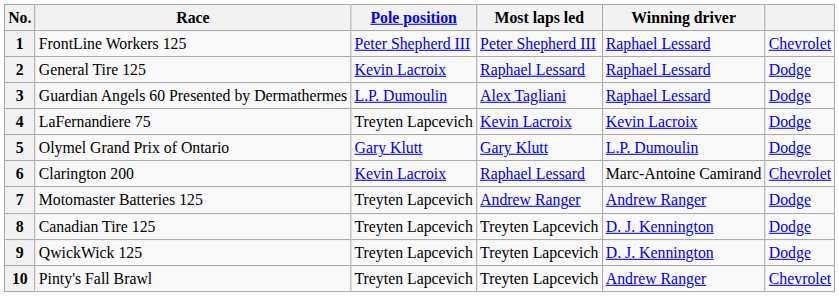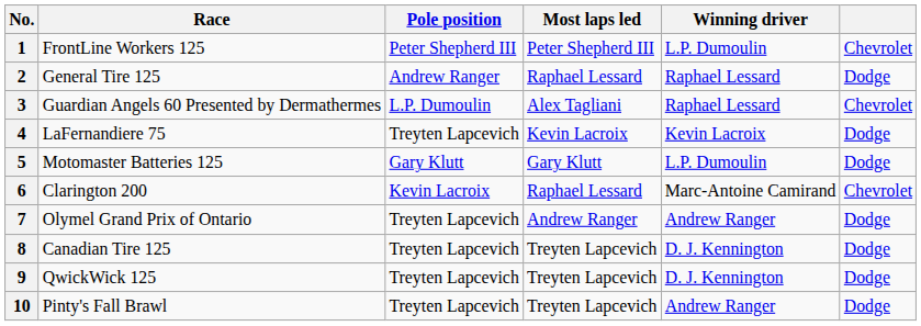 <table class="wikitable sortable" style="font-size:95%">
 <tr>
 <th>No.</th>
 <th>Race</th>
 <th><a href='#'>Pole position</a></th>
 <th>Most laps led</th>
 <th>Winning driver</th>
 <th></th>
 </tr>
 <tr>
 <th>1</th>
 <td>FrontLine Workers 125</td>
 <td><a href='#'>Peter Shepherd III</a></td>
 <td><a href='#'>Peter Shepherd III</a></td>
-<td><a href='#'>Raphael Lessard</a></td>
+<td><a href='#'>L.P. Dumoulin</a></td>
 <td><a href='#'>Chevrolet</a></td>
 </tr>
 <tr>
 <th>2</th>
 <td>General Tire 125</td>
-<td><a href='#'>Kevin Lacroix</a></td>
+<td><a href='#'>Andrew Ranger</a></td>
 <td><a href='#'>Raphael Lessard</a></td>
 <td><a href='#'>Raphael Lessard</a></td>
 <td><a href='#'>Dodge</a></td>
 </tr>
 <tr>
 <th>3</th>
 <td>Guardian Angels 60 Presented by Dermathermes</td>
 <td><a href='#'>L.P. Dumoulin</a></td>
 <td><a href='#'>Alex Tagliani</a></td>
 <td><a href='#'>Raphael Lessard</a></td>
-<td><a href='#'>Dodge</a></td>
+<td><a href='#'>Chevrolet</a></td>
 </tr>
 <tr>
 <th>4</th>
 <td>LaFernandiere 75</td>
 <td>Treyten Lapcevich</td>
 <td><a href='#'>Kevin Lacroix</a></td>
 <td><a href='#'>Kevin Lacroix</a></td>
 <td><a href='#'>Dodge</a></td>
 </tr>
 <tr>
 <th>5</th>
-<td>Olymel Grand Prix of Ontario</td>
+<td>Motomaster Batteries 125</td>
 <td><a href='#'>Gary Klutt</a></td>
 <td><a href='#'>Gary Klutt</a></td>
 <td><a href='#'>L.P. Dumoulin</a></td>
 <td><a href='#'>Dodge</a></td>
 </tr>
 <tr>
 <th>6</th>
 <td>Clarington 200</td>
 <td><a href='#'>Kevin Lacroix</a></td>
 <td><a href='#'>Raphael Lessard</a></td>
 <td>Marc-Antoine Camirand</td>
 <td><a href='#'>Chevrolet</a></td>
 </tr>
 <tr>
 <th>7</th>
-<td>Motomaster Batteries 125</td>
+<td>Olymel Grand Prix of Ontario</td>
 <td>Treyten Lapcevich</td>
 <td><a href='#'>Andrew Ranger</a></td>
 <td><a href='#'>Andrew Ranger</a></td>
 <td><a href='#'>Dodge</a></td>
 </tr>
 <tr>
 <th>8</th>
 <td>Canadian Tire 125</td>
 <td>Treyten Lapcevich</td>
 <td>Treyten Lapcevich</td>
 <td><a href='#'>D. J. Kennington</a></td>
 <td><a href='#'>Dodge</a></td>
 </tr>
 <tr>
 <th>9</th>
 <td>QwickWick 125</td>
 <td>Treyten Lapcevich</td>
 <td>Treyten Lapcevich</td>
 <td><a href='#'>D. J. Kennington</a></td>
 <td><a href='#'>Dodge</a></td>
 </tr>
 <tr>
 <th>10</th>
 <td>Pinty's Fall Brawl</td>
 <td>Treyten Lapcevich</td>
 <td>Treyten Lapcevich</td>
 <td><a href='#'>Andrew Ranger</a></td>
-<td><a href='#'>Chevrolet</a></td>
+<td><a href='#'>Dodge</a></td>
 </tr>
 </table>
